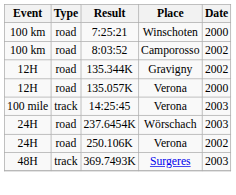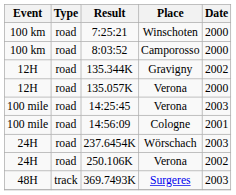 <table class="wikitable" style="text-align:center">
 <tr>
 <th>Event</th>
 <th>Type</th>
 <th>Result</th>
 <th>Place</th>
 <th>Date</th>
 </tr>
 <tr>
 <td>100 km</td>
 <td>road</td>
 <td>7:25:21</td>
 <td>Winschoten</td>
 <td>2000</td>
 </tr>
 <tr>
 <td>100 km</td>
 <td>road</td>
 <td>8:03:52</td>
 <td>Camporosso</td>
-<td>2002</td>
+<td>2000</td>
 </tr>
 <tr>
 <td>12H</td>
 <td>road</td>
 <td>135.344K</td>
 <td>Gravigny</td>
 <td>2002</td>
 </tr>
 <tr>
 <td>12H</td>
 <td>road</td>
 <td>135.057K</td>
 <td>Verona</td>
 <td>2000</td>
 </tr>
 <tr>
 <td>100 mile</td>
-<td>track</td>
+<td>road</td>
 <td>14:25:45</td>
 <td>Verona</td>
 <td>2003</td>
+</tr>
+<tr>
+<td>100 mile</td>
+<td>road</td>
+<td>14:56:09</td>
+<td>Cologne</td>
+<td>2001</td>
 </tr>
 <tr>
 <td>24H</td>
 <td>road</td>
 <td>237.6454K</td>
 <td>Wörschach</td>
 <td>2003</td>
 </tr>
 <tr>
 <td>24H</td>
 <td>road</td>
 <td>250.106K</td>
 <td>Verona</td>
 <td>2002</td>
 </tr>
 <tr>
 <td>48H</td>
 <td>track</td>
 <td>369.7493K</td>
 <td><a href='#'>Surgeres</a></td>
 <td>2003</td>
 </tr>
 <tr>
 </tr>
 </table>
